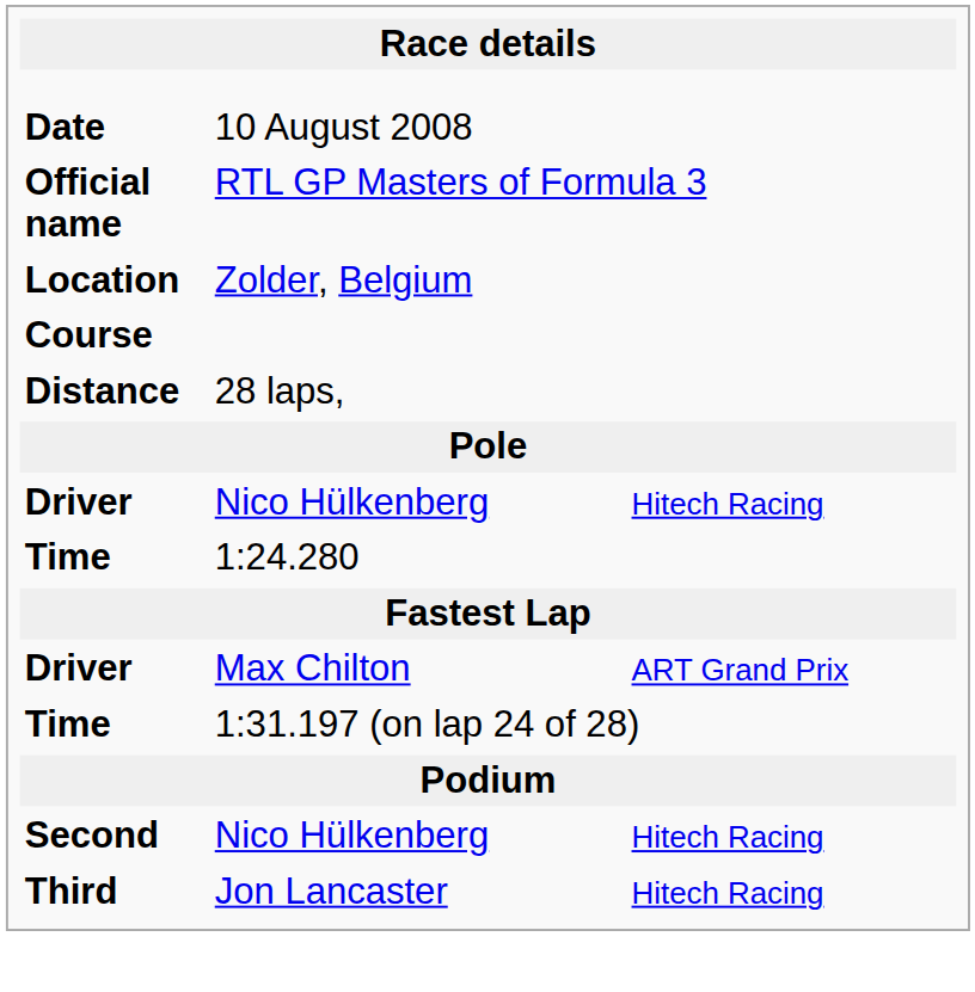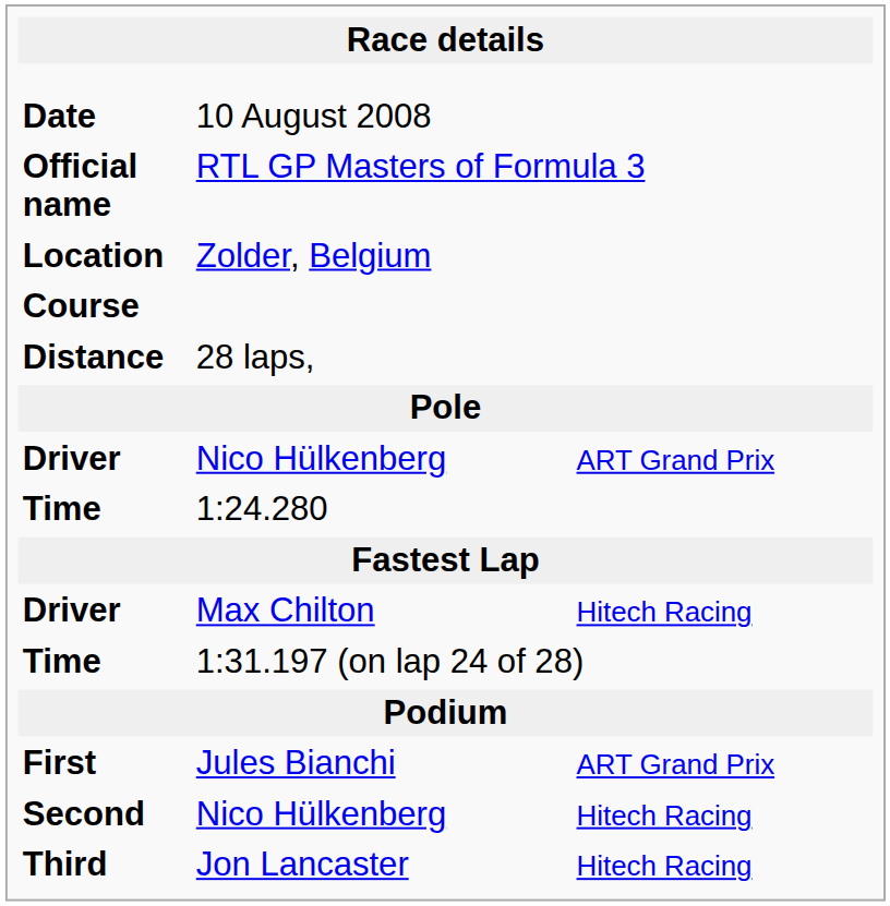 <table class="infobox" align="right" cellpadding="2" style="float:right; width: 26em; ">
 <tr>
 <th colspan="3" style="background:#efefef;">Race details</th>
 </tr>
 <tr>
 <td colspan="3" style="text-align:center;"></td>
 </tr>
 <tr>
 <td colspan="3" style="text-align:center;"></td>
 </tr>
 <tr>
 <td style="width: 20%;"><strong>Date</strong></td>
 <td>10 August 2008</td>
 </tr>
 <tr>
 <td><strong>Official name</strong></td>
 <td colspan=2><a href='#'>RTL GP Masters of Formula 3</a></td>
 </tr>
 <tr>
 <td><strong>Location</strong></td>
 <td colspan=2><a href='#'>Zolder</a>, <a href='#'>Belgium</a></td>
 </tr>
 <tr>
 <td><strong>Course</strong></td>
 <td colspan=2></td>
 </tr>
 <tr>
 <td><strong>Distance</strong></td>
 <td colspan=2>28 laps, </td>
 </tr>
 <tr>
 <th colspan="3" style="background:#efefef;">Pole</th>
 </tr>
 <tr>
 <td><strong>Driver</strong></td>
 <td> <a href='#'>Nico Hülkenberg</a></td>
-<td><small><a href='#'>Hitech Racing</a></small></td>
+<td><small><a href='#'>ART Grand Prix</a></small></td>
 </tr>
 <tr>
 <td><strong>Time</strong></td>
 <td colspan=2>1:24.280</td>
 </tr>
 <tr>
 <th colspan="3" style="background:#efefef;">Fastest Lap</th>
 </tr>
 <tr>
 <td><strong>Driver</strong></td>
 <td> <a href='#'>Max Chilton</a></td>
-<td><small><a href='#'>ART Grand Prix</a></small></td>
+<td><small><a href='#'>Hitech Racing</a></small></td>
 </tr>
 <tr>
 <td><strong>Time</strong></td>
 <td colspan=2>1:31.197 (on lap 24 of 28)</td>
 </tr>
 <tr>
 <th colspan="3" style="background:#efefef;">Podium</th>
+</tr>
+<tr>
+<td><strong>First</strong></td>
+<td> <a href='#'>Jules Bianchi</a></td>
+<td><small><a href='#'>ART Grand Prix</a></small></td>
 </tr>
 <tr>
 <td><strong>Second</strong></td>
 <td> <a href='#'>Nico Hülkenberg</a></td>
 <td><small><a href='#'>Hitech Racing</a></small></td>
 </tr>
 <tr>
 <td><strong>Third</strong></td>
 <td> <a href='#'>Jon Lancaster</a></td>
 <td><small><a href='#'>Hitech Racing</a></small></td>
 </tr>
 </table>
